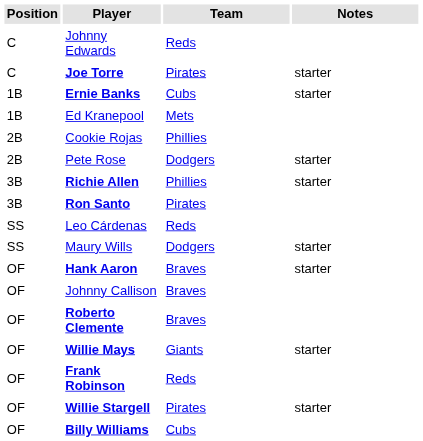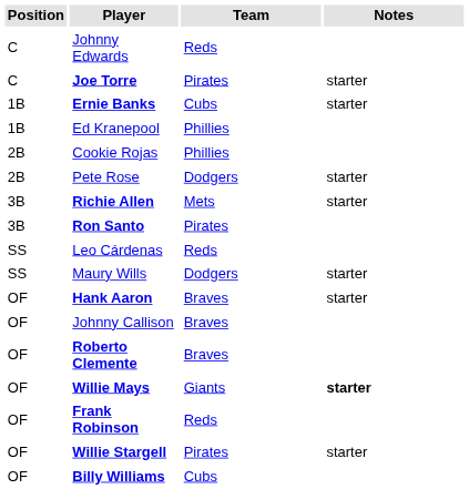 <table border="0" cellspacing="3" cellpadding="3">
 <tr style="background: #e3e3e3;">
 <th width="50">Position</th>
 <th width="115">Player</th>
 <th width="150">Team</th>
 <th width="150">Notes</th>
 </tr>
 <tr>
 <td>C</td>
 <td><a href='#'>Johnny Edwards</a></td>
 <td><a href='#'>Reds</a></td>
 <td></td>
 </tr>
 <tr>
 <td>C</td>
 <td><strong><a href='#'>Joe Torre</a></strong></td>
 <td><a href='#'>Pirates</a></td>
 <td>starter</td>
 </tr>
 <tr>
 <td>1B</td>
 <td><strong><a href='#'>Ernie Banks</a></strong></td>
 <td><a href='#'>Cubs</a></td>
 <td>starter</td>
 </tr>
 <tr>
 <td>1B</td>
 <td><a href='#'>Ed Kranepool</a></td>
-<td><a href='#'>Mets</a></td>
+<td><a href='#'>Phillies</a></td>
 <td></td>
 </tr>
 <tr>
 <td>2B</td>
 <td><a href='#'>Cookie Rojas</a></td>
 <td><a href='#'>Phillies</a></td>
 <td></td>
 </tr>
 <tr>
 <td>2B</td>
 <td><a href='#'>Pete Rose</a></td>
 <td><a href='#'>Dodgers</a></td>
 <td>starter</td>
 </tr>
 <tr>
 <td>3B</td>
 <td><strong><a href='#'>Richie Allen</a></strong></td>
-<td><a href='#'>Phillies</a></td>
+<td><a href='#'>Mets</a></td>
 <td>starter</td>
 </tr>
 <tr>
 <td>3B</td>
 <td><strong><a href='#'>Ron Santo</a></strong></td>
 <td><a href='#'>Pirates</a></td>
 <td></td>
 </tr>
 <tr>
 <td>SS</td>
 <td><a href='#'>Leo Cárdenas</a></td>
 <td><a href='#'>Reds</a></td>
 <td></td>
 </tr>
 <tr>
 <td>SS</td>
 <td><a href='#'>Maury Wills</a></td>
 <td><a href='#'>Dodgers</a></td>
 <td>starter</td>
 </tr>
 <tr>
 <td>OF</td>
 <td><strong><a href='#'>Hank Aaron</a></strong></td>
 <td><a href='#'>Braves</a></td>
 <td>starter</td>
 </tr>
 <tr>
 <td>OF</td>
 <td><a href='#'>Johnny Callison</a></td>
 <td><a href='#'>Braves</a></td>
 <td></td>
 </tr>
 <tr>
 <td>OF</td>
 <td><strong><a href='#'>Roberto Clemente</a></strong></td>
 <td><a href='#'>Braves</a></td>
 <td></td>
 </tr>
 <tr>
 <td>OF</td>
 <td><strong><a href='#'>Willie Mays</a></strong></td>
 <td><a href='#'>Giants</a></td>
-<td>starter</td>
+<td><strong>starter</strong></td>
 </tr>
 <tr>
 <td>OF</td>
 <td><strong><a href='#'>Frank Robinson</a></strong></td>
 <td><a href='#'>Reds</a></td>
 <td></td>
 </tr>
 <tr>
 <td>OF</td>
 <td><strong><a href='#'>Willie Stargell</a></strong></td>
 <td><a href='#'>Pirates</a></td>
 <td>starter</td>
 </tr>
 <tr>
 <td>OF</td>
 <td><strong><a href='#'>Billy Williams</a></strong></td>
 <td><a href='#'>Cubs</a></td>
 <td></td>
 </tr>
 </table>
